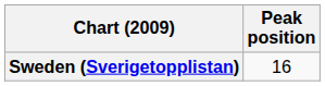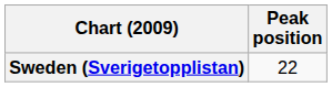 <table class="wikitable plainrowheaders" style="text-align:center;">
 <tr>
 <th>Chart (2009)</th>
 <th>Peak<br>position</th>
 </tr>
 <tr>
 <th scope="row">Sweden (<a href='#'>Sverigetopplistan</a>)</th>
-<td>16</td>
+<td>22</td>
 </tr>
 </table>
